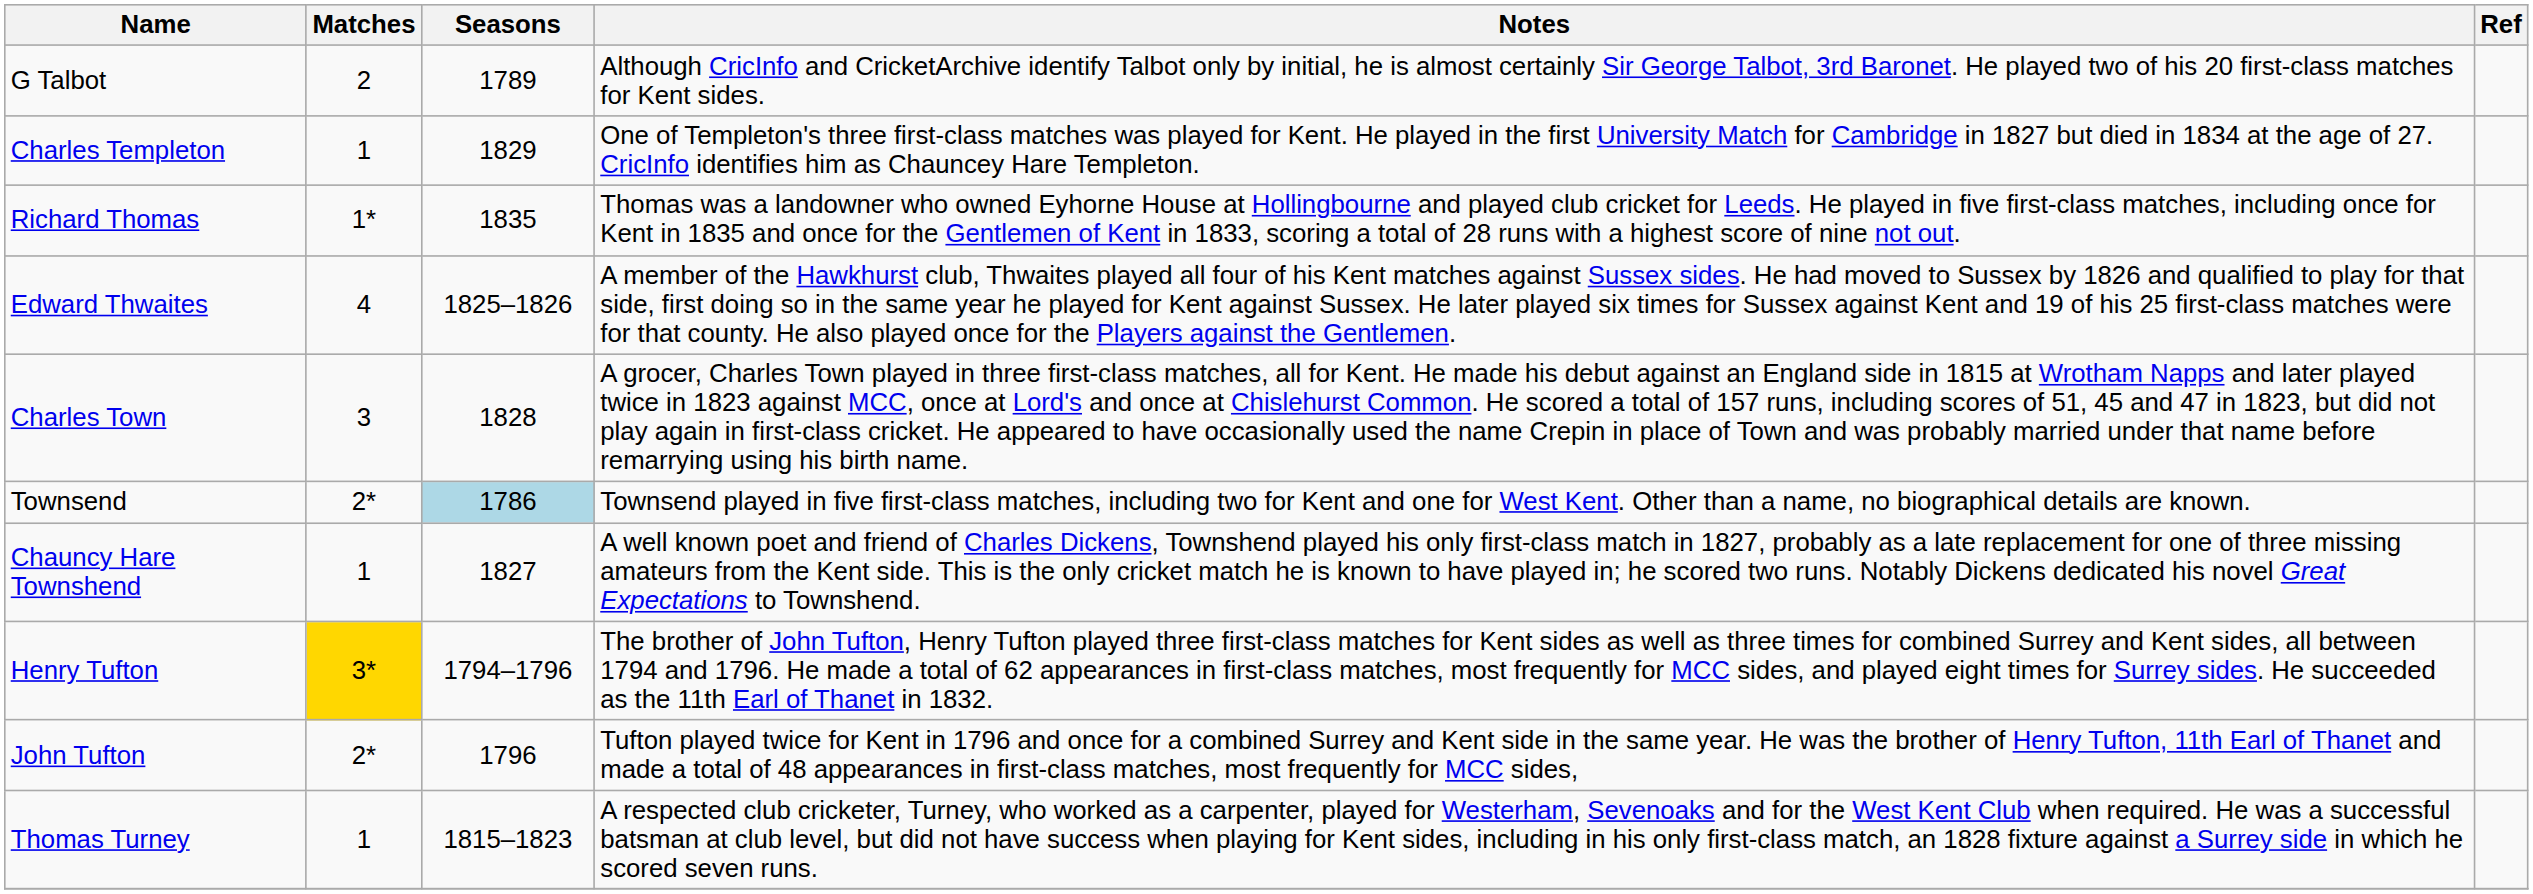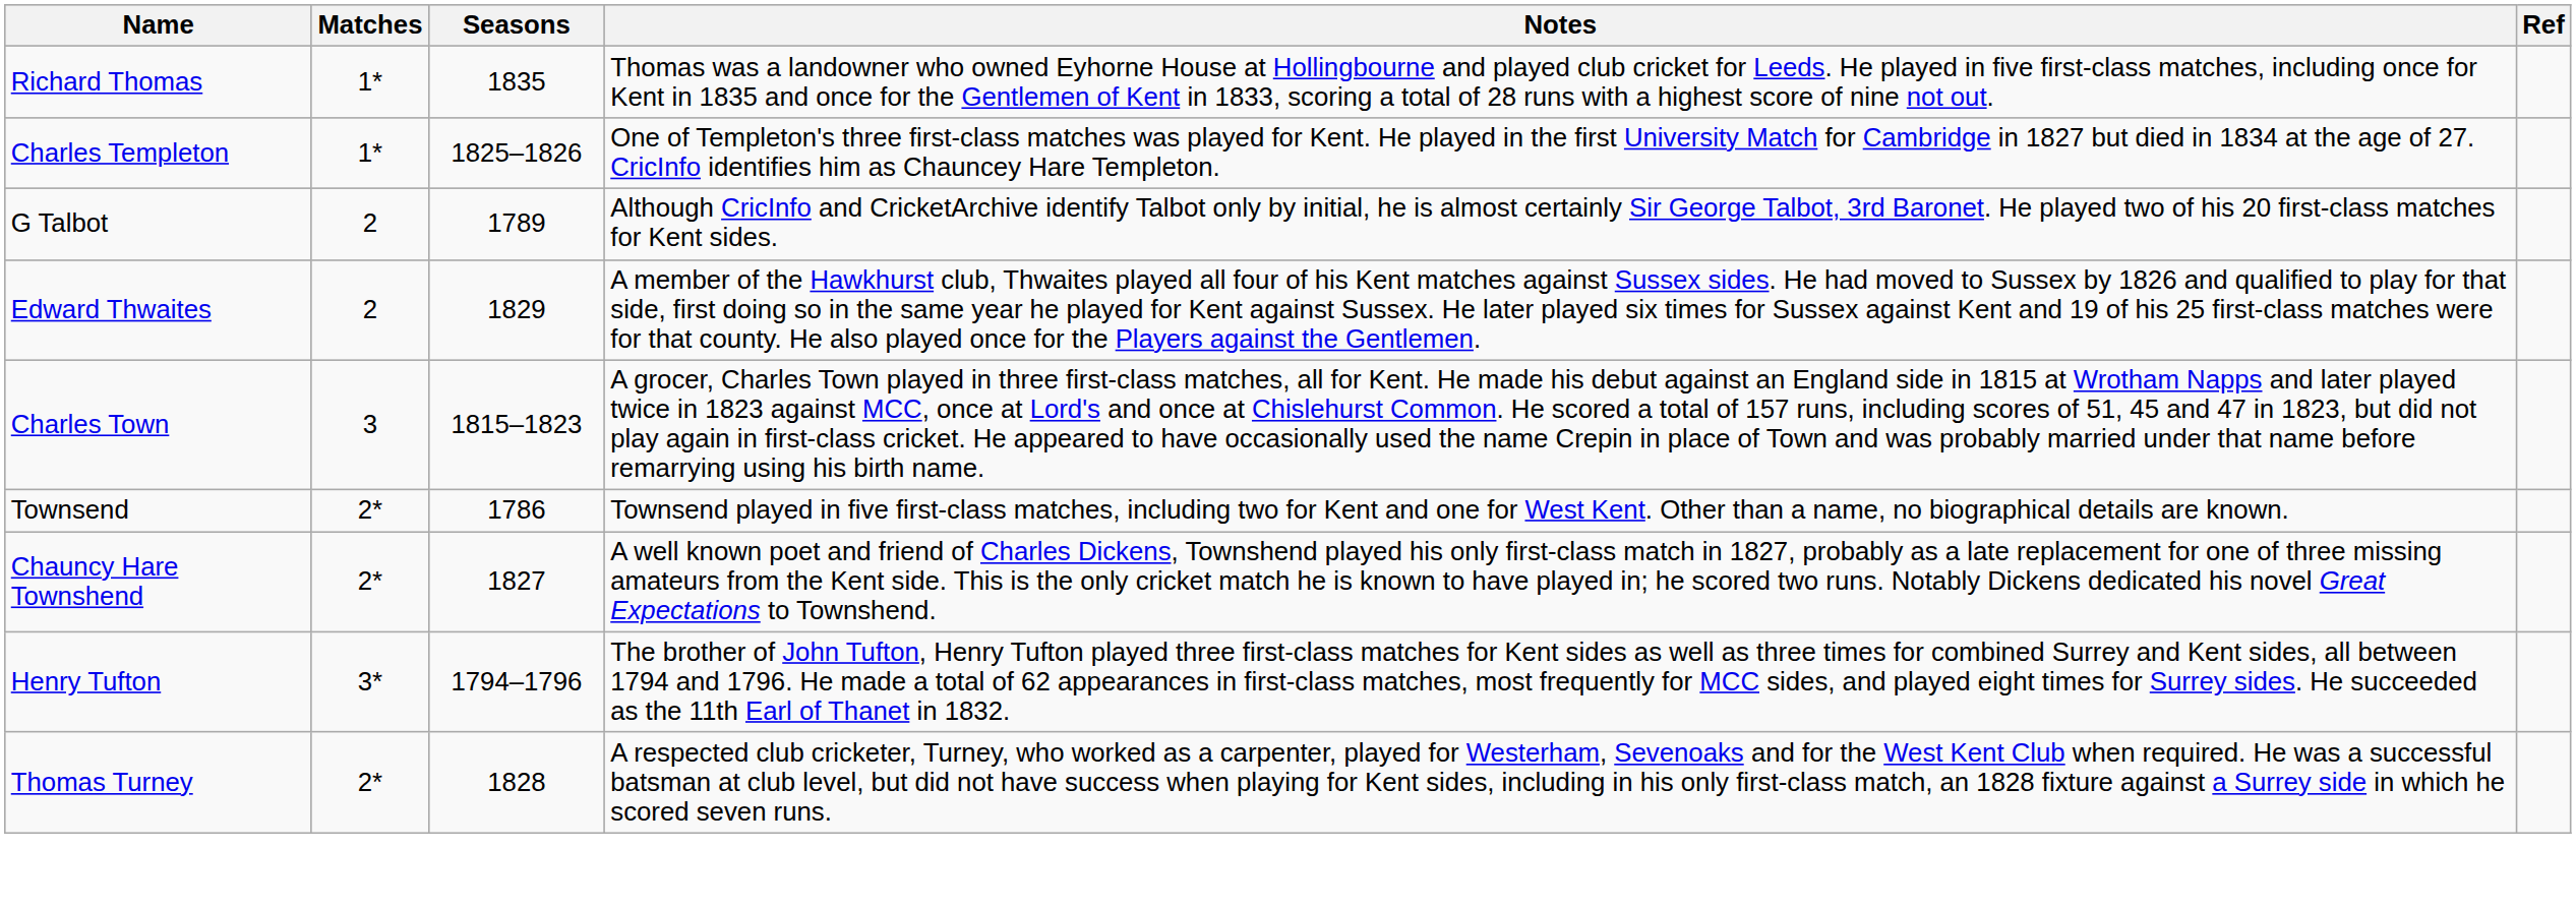 <table class="wikitable">
 <tr>
 <th style="width:180px">Name</th>
 <th>Matches</th>
 <th style="width: 100px">Seasons</th>
 <th>Notes</th>
 <th>Ref</th>
 </tr>
 <tr>
+<td><a href='#'>Richard Thomas</a></td>
+<td align=center>1*</td>
+<td align=center>1835</td>
+<td>Thomas was a landowner who owned Eyhorne House at <a href='#'>Hollingbourne</a> and played club cricket for <a href='#'>Leeds</a>. He played in five first-class matches, including once for Kent in 1835 and once for the <a href='#'>Gentlemen of Kent</a> in 1833, scoring a total of 28 runs with a highest score of nine <a href='#'>not out</a>.</td>
+<td></td>
+</tr>
+<tr>
+<td><a href='#'>Charles Templeton</a></td>
+<td align=center>1*</td>
+<td align=center>1825–1826</td>
+<td>One of Templeton's three first-class matches was played for Kent. He played in the first <a href='#'>University Match</a> for <a href='#'>Cambridge</a> in 1827 but died in 1834 at the age of 27. <a href='#'>CricInfo</a> identifies him as Chauncey Hare Templeton.</td>
+<td></td>
+</tr>
+<tr>
 <td>G Talbot</td>
 <td align=center>2</td>
 <td align=center>1789</td>
 <td>Although <a href='#'>CricInfo</a> and CricketArchive identify Talbot only by initial, he is almost certainly <a href='#'>Sir George Talbot, 3rd Baronet</a>. He played two of his 20 first-class matches for Kent sides.</td>
 <td></td>
 </tr>
 <tr>
-<td><a href='#'>Charles Templeton</a></td>
-<td align=center>1</td>
+<td><a href='#'>Edward Thwaites</a></td>
+<td align=center>2</td>
 <td align=center>1829</td>
-<td>One of Templeton's three first-class matches was played for Kent. He played in the first <a href='#'>University Match</a> for <a href='#'>Cambridge</a> in 1827 but died in 1834 at the age of 27. <a href='#'>CricInfo</a> identifies him as Chauncey Hare Templeton.</td>
-<td></td>
-</tr>
-<tr>
-<td><a href='#'>Richard Thomas</a></td>
-<td align=center>1*</td>
-<td align=center>1835</td>
-<td>Thomas was a landowner who owned Eyhorne House at <a href='#'>Hollingbourne</a> and played club cricket for <a href='#'>Leeds</a>. He played in five first-class matches, including once for Kent in 1835 and once for the <a href='#'>Gentlemen of Kent</a> in 1833, scoring a total of 28 runs with a highest score of nine <a href='#'>not out</a>.</td>
-<td></td>
-</tr>
-<tr>
-<td><a href='#'>Edward Thwaites</a></td>
-<td align=center>4</td>
-<td align=center>1825–1826</td>
 <td>A member of the <a href='#'>Hawkhurst</a> club, Thwaites played all four of his Kent matches against <a href='#'>Sussex sides</a>. He had moved to Sussex by 1826 and qualified to play for that side, first doing so in the same year he played for Kent against Sussex. He later played six times for Sussex against Kent and 19 of his 25 first-class matches were for that county. He also played once for the <a href='#'>Players against the Gentlemen</a>.</td>
 <td></td>
 </tr>
 <tr>
 <td><a href='#'>Charles Town</a></td>
 <td align=center>3</td>
-<td align=center>1828</td>
+<td align=center>1815–1823</td>
 <td>A grocer, Charles Town played in three first-class matches, all for Kent. He made his debut against an England side in 1815 at <a href='#'>Wrotham Napps</a> and later played twice in 1823 against <a href='#'>MCC</a>, once at <a href='#'>Lord's</a> and once at <a href='#'>Chislehurst Common</a>. He scored a total of 157 runs, including scores of 51, 45 and 47 in 1823, but did not play again in first-class cricket. He appeared to have occasionally used the name Crepin in place of Town and was probably married under that name before remarrying using his birth name.</td>
 <td></td>
 </tr>
 <tr>
 <td>Townsend</td>
 <td align=center>2*</td>
-<td align=center style="background: lightblue;">1786</td>
+<td align=center>1786</td>
 <td>Townsend played in five first-class matches, including two for Kent and one for <a href='#'>West Kent</a>. Other than a name, no biographical details are known.</td>
 <td></td>
 </tr>
 <tr>
 <td><a href='#'>Chauncy Hare Townshend</a></td>
-<td align=center>1</td>
+<td align=center>2*</td>
 <td align=center>1827</td>
 <td>A well known poet and friend of <a href='#'>Charles Dickens</a>, Townshend played his only first-class match in 1827, probably as a late replacement for one of three missing amateurs from the Kent side. This is the only cricket match he is known to have played in; he scored two runs. Notably Dickens dedicated his novel <em><a href='#'>Great Expectations</a></em> to Townshend.</td>
 <td></td>
 </tr>
 <tr>
 <td><a href='#'>Henry Tufton</a></td>
-<td align=center style="background: gold;">3*</td>
+<td align=center>3*</td>
 <td align=center>1794–1796</td>
 <td>The brother of <a href='#'>John Tufton</a>, Henry Tufton played three first-class matches for Kent sides as well as three times for combined Surrey and Kent sides, all between 1794 and 1796. He made a total of 62 appearances in first-class matches, most frequently for <a href='#'>MCC</a> sides, and played eight times for <a href='#'>Surrey sides</a>. He succeeded as the 11th <a href='#'>Earl of Thanet</a> in 1832.</td>
 <td></td>
 </tr>
 <tr>
-<td><a href='#'>John Tufton</a></td>
+<td><a href='#'>Thomas Turney</a></td>
 <td align=center>2*</td>
-<td align=center>1796</td>
-<td>Tufton played twice for Kent in 1796 and once for a combined Surrey and Kent side in the same year. He was the brother of <a href='#'>Henry Tufton, 11th Earl of Thanet</a> and made a total of 48 appearances in first-class matches, most frequently for <a href='#'>MCC</a> sides,</td>
-<td></td>
-</tr>
-<tr>
-<td><a href='#'>Thomas Turney</a></td>
-<td align=center>1</td>
-<td align=center>1815–1823</td>
+<td align=center>1828</td>
 <td>A respected club cricketer, Turney, who worked as a carpenter, played for <a href='#'>Westerham</a>, <a href='#'>Sevenoaks</a> and for the <a href='#'>West Kent Club</a> when required. He was a successful batsman at club level, but did not have success when playing for Kent sides, including in his only first-class match, an 1828 fixture against <a href='#'>a Surrey side</a> in which he scored seven runs.</td>
 <td></td>
 </tr>
 <tr>
 </tr>
 </table>
